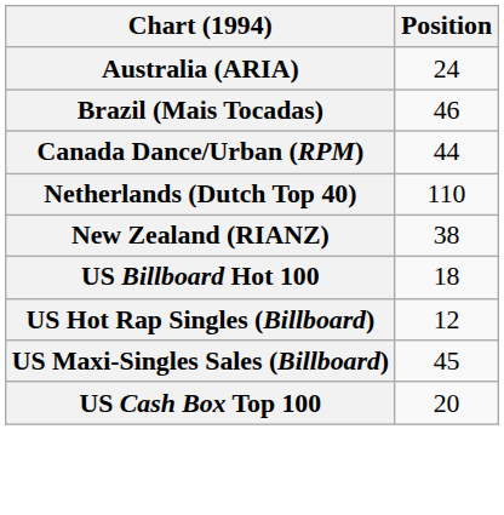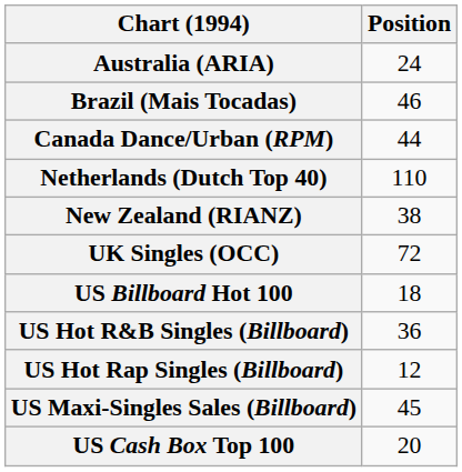 <table class="wikitable sortable plainrowheaders" style="text-align:center">
 <tr>
 <th>Chart (1994)</th>
 <th>Position</th>
 </tr>
 <tr>
 <th scope="row">Australia (ARIA)</th>
 <td>24</td>
 </tr>
 <tr>
 <th scope="row">Brazil (Mais Tocadas)</th>
 <td>46</td>
 </tr>
 <tr>
 <th scope="row">Canada Dance/Urban (<em>RPM</em>)</th>
 <td>44</td>
 </tr>
 <tr>
 <th scope="row">Netherlands (Dutch Top 40)</th>
 <td>110</td>
 </tr>
 <tr>
 <th scope="row">New Zealand (RIANZ)</th>
 <td>38</td>
 </tr>
 <tr>
+<th scope="row">UK Singles (OCC)</th>
+<td>72</td>
+</tr>
+<tr>
 <th scope="row">US <em>Billboard</em> Hot 100</th>
 <td>18</td>
+</tr>
+<tr>
+<th scope="row">US Hot R&B Singles (<em>Billboard</em>)</th>
+<td>36</td>
 </tr>
 <tr>
 <th scope="row">US Hot Rap Singles (<em>Billboard</em>)</th>
 <td>12</td>
 </tr>
 <tr>
 <th scope="row">US Maxi-Singles Sales (<em>Billboard</em>)</th>
 <td>45</td>
 </tr>
 <tr>
 <th scope="row">US <em>Cash Box</em> Top 100</th>
 <td>20</td>
 </tr>
 </table>
